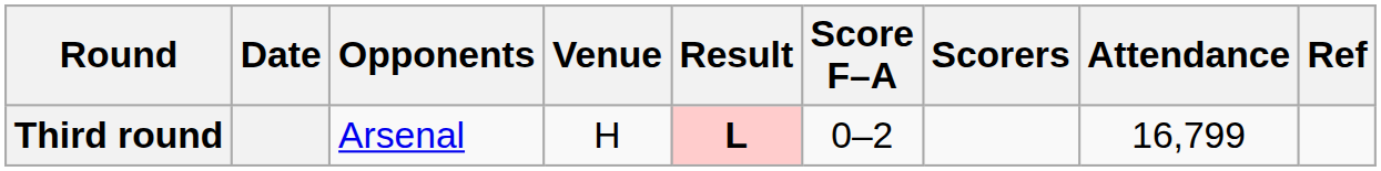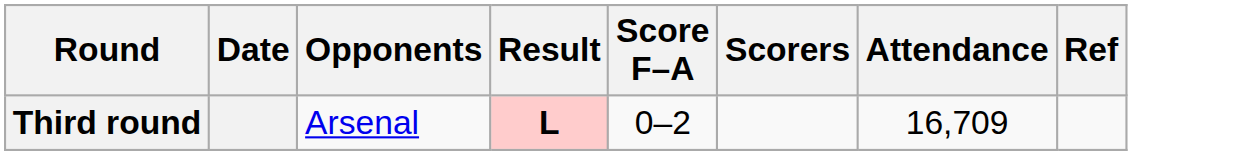 <table class="wikitable plainrowheaders" style="text-align:center">
 <tr>
 <th scope="col">Round</th>
 <th scope="col">Date</th>
 <th scope="col">Opponents</th>
-<th scope="col">Venue</th>
 <th scope="col">Result</th>
 <th scope="col">Score<br>F–A</th>
 <th scope="col" class="unsortable">Scorers</th>
 <th scope="col">Attendance</th>
 <th scope="col" class="unsortable">Ref</th>
 </tr>
 <tr>
 <th scope="row">Third round</th>
 <th scope="row"></th>
 <td align="left"><a href='#'>Arsenal</a></td>
-<td>H</td>
 <td style="background-color:#FFCCCC"><strong>L</strong></td>
 <td>0–2</td>
 <td align="left"></td>
-<td>16,799</td>
+<td>16,709</td>
 <td></td>
 </tr>
 </table>
